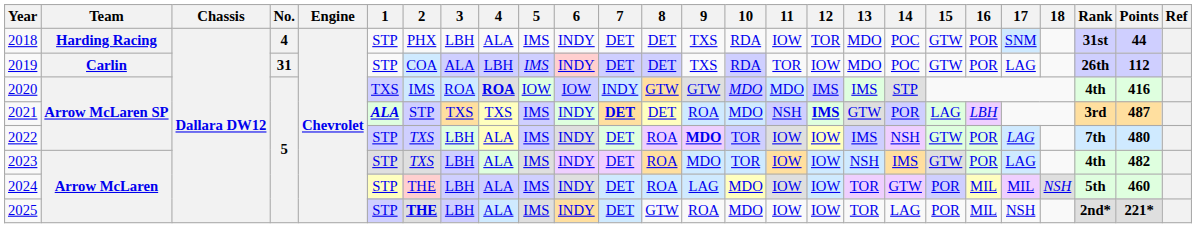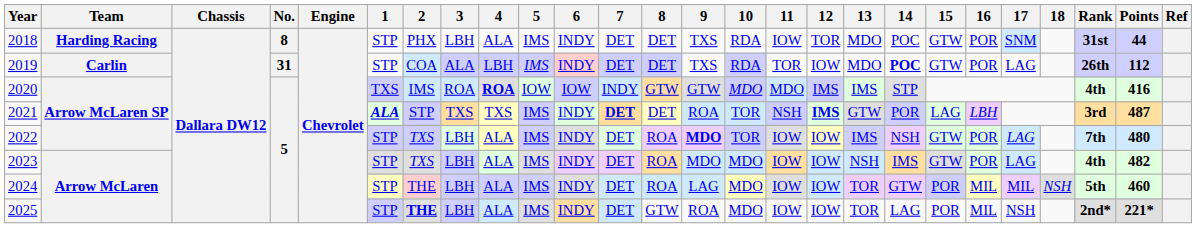 <table class="wikitable" style="text-align:center; font-size:85%">
 <tr>
 <th>Year</th>
 <th>Team</th>
 <th>Chassis</th>
 <th>No.</th>
 <th>Engine</th>
 <th>1</th>
 <th>2</th>
 <th>3</th>
 <th>4</th>
 <th>5</th>
 <th>6</th>
 <th>7</th>
 <th>8</th>
 <th>9</th>
 <th>10</th>
 <th>11</th>
 <th>12</th>
 <th>13</th>
 <th>14</th>
 <th>15</th>
 <th>16</th>
 <th>17</th>
 <th>18</th>
 <th>Rank</th>
 <th>Points</th>
 <th>Ref</th>
 </tr>
 <tr>
 <td><a href='#'>2018</a></td>
 <th nowrap><a href='#'>Harding Racing</a></th>
 <th rowspan=8 nowrap><a href='#'>Dallara DW12</a></th>
-<th>4</th>
+<th>8</th>
 <th rowspan=8 nowrap><a href='#'>Chevrolet</a></th>
 <td><a href='#'>STP</a></td>
 <td><a href='#'>PHX</a></td>
 <td><a href='#'>LBH</a></td>
 <td><a href='#'>ALA</a></td>
 <td><a href='#'>IMS</a></td>
 <td><a href='#'>INDY</a></td>
 <td><a href='#'>DET</a></td>
 <td><a href='#'>DET</a></td>
 <td><a href='#'>TXS</a></td>
 <td><a href='#'>RDA</a></td>
 <td><a href='#'>IOW</a></td>
 <td><a href='#'>TOR</a></td>
 <td><a href='#'>MDO</a></td>
 <td><a href='#'>POC</a></td>
 <td><a href='#'>GTW</a></td>
 <td><a href='#'>POR</a></td>
 <td style="background:#CFEAFF;"><a href='#'>SNM</a><br></td>
 <td></td>
 <th style="background:#CFCFFF;">31st</th>
 <th style="background:#CFCFFF;">44</th>
 <th></th>
 </tr>
 <tr>
 <td><a href='#'>2019</a></td>
 <th nowrap><a href='#'>Carlin</a></th>
 <th>31</th>
 <td><a href='#'>STP</a></td>
 <td style="background:#CFEAFF;"><a href='#'>COA</a><br></td>
 <td style="background:#CFCFFF;"><a href='#'>ALA</a><br></td>
 <td style="background:#CFCFFF;"><a href='#'>LBH</a><br></td>
 <td style="background:#CFCFFF;"><em><a href='#'>IMS</a></em><br></td>
 <td style="background:#FFCFCF;"><a href='#'>INDY</a><br></td>
 <td style="background:#CFCFFF;"><a href='#'>DET</a><br></td>
 <td style="background:#CFCFFF;"><a href='#'>DET</a><br></td>
 <td><a href='#'>TXS</a><br><small> </small></td>
 <td style="background:#CFCFFF;"><a href='#'>RDA</a><br></td>
 <td><a href='#'>TOR</a><br><small> </small></td>
 <td><a href='#'>IOW</a><br><small> </small></td>
 <td><a href='#'>MDO</a><br><small> </small></td>
-<td><a href='#'>POC</a><br><small> </small></td>
+<td><strong><a href='#'>POC</a><br><small> </small></strong></td>
 <td><a href='#'>GTW</a><br><small> </small></td>
 <td><a href='#'>POR</a><br><small> </small></td>
 <td><a href='#'>LAG</a><br><small> </small></td>
 <td></td>
 <th style="background:#CFCFFF;">26th</th>
 <th style="background:#CFCFFF;">112</th>
 <th></th>
 </tr>
 <tr>
 <td><a href='#'>2020</a></td>
 <th rowspan=3 nowrap><a href='#'>Arrow McLaren SP</a></th>
 <th rowspan=6>5</th>
 <td style="background:#CFCFFF;"><a href='#'>TXS</a><br></td>
 <td style="background:#CFEAFF;"><a href='#'>IMS</a><br></td>
 <td style="background:#CFEAFF;"><a href='#'>ROA</a><br></td>
 <td style="background:#DFDFDF;"><strong><a href='#'>ROA</a></strong><br></td>
 <td style="background:#DFFFDF;"><a href='#'>IOW</a><br></td>
 <td style="background:#CFCFFF;"><a href='#'>IOW</a><br></td>
 <td style="background:#CFEAFF;"><a href='#'>INDY</a><br></td>
 <td style="background:#FFDF9F;"><a href='#'>GTW</a><br></td>
 <td style="background:#DFDFDF;"><a href='#'>GTW</a><br></td>
 <td style="background:#CFCFFF;"><em><a href='#'>MDO</a></em><br></td>
 <td style="background:#CFEAFF;"><a href='#'>MDO</a><br></td>
 <td style="background:#CFCFFF;"><a href='#'>IMS</a><br></td>
 <td style="background:#DFFFDF;"><a href='#'>IMS</a><br></td>
 <td style="background:#DFDFDF;"><a href='#'>STP</a><br></td>
 <td colspan=4></td>
 <th style="background:#DFFFDF;">4th</th>
 <th style="background:#DFFFDF;">416</th>
 <th></th>
 </tr>
 <tr>
 <td><a href='#'>2021</a></td>
 <td style="background:#DFFFDF;"><strong><em><a href='#'>ALA</a></em></strong><br></td>
 <td style="background:#CFCFFF;"><a href='#'>STP</a><br></td>
 <td style="background:#FFDF9F;"><a href='#'>TXS</a><br></td>
 <td style="background:#FFFFBF;"><a href='#'>TXS</a><br></td>
 <td style="background:#CFCFFF;"><a href='#'>IMS</a><br></td>
 <td style="background:#DFFFDF;"><a href='#'>INDY</a><br></td>
 <td style="background:#FFDF9F;"><strong><a href='#'>DET</a></strong><br></td>
 <td style="background:#FFFFBF;"><a href='#'>DET</a><br></td>
 <td style="background:#CFEAFF;"><a href='#'>ROA</a><br></td>
-<td style="background:#CFEAFF;"><a href='#'>MDO</a><br></td>
+<td style="background:#CFEAFF;"><a href='#'>TOR</a><br></td>
 <td style="background:#CFCFFF;"><a href='#'>NSH</a><br></td>
 <td style="background:#DFFFDF;"><strong><a href='#'>IMS</a></strong><br></td>
 <td style="background:#DFDFDF;"><a href='#'>GTW</a><br></td>
 <td style="background:#CFCFFF;"><a href='#'>POR</a><br></td>
 <td style="background:#DFFFDF;"><a href='#'>LAG</a><br></td>
 <td style="background:#EFCFFF;"><em><a href='#'>LBH</a></em><br></td>
 <td colspan=2></td>
 <th style="background:#FFDF9F;">3rd</th>
 <th style="background:#FFDF9F;">487</th>
 <th></th>
 </tr>
 <tr>
 <td><a href='#'>2022</a></td>
 <td style="background:#CFCFFF;"><a href='#'>STP</a><br></td>
 <td style="background:#CFCFFF;"><em><a href='#'>TXS</a></em><br></td>
 <td style="background:#DFFFDF;"><a href='#'>LBH</a><br></td>
 <td style="background:#FFFFBF;"><a href='#'>ALA</a><br></td>
 <td style="background:#CFCFFF;"><a href='#'>IMS</a><br></td>
 <td style="background:#DFDFDF;"><a href='#'>INDY</a><br></td>
 <td style="background:#DFFFDF;"><a href='#'>DET</a><br></td>
 <td style="background:#EFCFFF;"><a href='#'>ROA</a><br></td>
 <td style="background:#EFCFFF;"><strong><a href='#'>MDO</a></strong><br></td>
 <td style="background:#CFCFFF;"><a href='#'>TOR</a><br></td>
 <td style="background:#DFDFDF;"><a href='#'>IOW</a><br></td>
 <td style="background:#FFFFBF;"><a href='#'>IOW</a><br></td>
 <td style="background:#CFCFFF;"><a href='#'>IMS</a><br></td>
 <td style="background:#EFCFFF;"><a href='#'>NSH</a><br></td>
 <td style="background:#DFFFDF;"><a href='#'>GTW</a><br></td>
 <td style="background:#DFFFDF;"><a href='#'>POR</a><br></td>
 <td style="background:#CFEAFF;"><em><a href='#'>LAG</a></em><br></td>
 <td></td>
 <th style="background:#CFEAFF;">7th</th>
 <th style="background:#CFEAFF;">480</th>
 <th></th>
 </tr>
 <tr>
 <td><a href='#'>2023</a></td>
 <th rowspan=3><a href='#'>Arrow McLaren</a></th>
 <td style="background:#DFDFDF;"><a href='#'>STP</a><br></td>
 <td style="background:#DFDFDF;"><em><a href='#'>TXS</a></em><br></td>
 <td style="background:#CFCFFF;"><a href='#'>LBH</a><br></td>
 <td style="background:#DFFFDF;"><a href='#'>ALA</a><br></td>
 <td style="background:#DFDFDF;"><a href='#'>IMS</a><br></td>
 <td style="background:#EFCFFF;"><a href='#'>INDY</a><br></td>
 <td style="background:#EFCFFF;"><a href='#'>DET</a><br></td>
 <td style="background:#FFDF9F;"><a href='#'>ROA</a><br></td>
 <td style="background:#CFEAFF;"><a href='#'>MDO</a><br></td>
-<td style="background:#CFEAFF;"><a href='#'>TOR</a><br></td>
+<td style="background:#CFEAFF;"><a href='#'>MDO</a><br></td>
 <td style="background:#FFDF9F;"><a href='#'>IOW</a><br></td>
 <td style="background:#CFEAFF;"><a href='#'>IOW</a><br></td>
 <td style="background:#CFEAFF;"><a href='#'>NSH</a><br></td>
 <td style="background:#FFDF9F;"><a href='#'>IMS</a><br></td>
 <td style="background:#DFDFDF;"><a href='#'>GTW</a><br></td>
 <td style="background:#DFFFDF;"><a href='#'>POR</a><br></td>
 <td style="background:#CFEAFF;"><a href='#'>LAG</a><br></td>
 <td></td>
 <th style="background:#DFFFDF;">4th</th>
 <th style="background:#DFFFDF;">482</th>
 <th></th>
 </tr>
 <tr>
 <td><a href='#'>2024</a></td>
 <td style="background:#FFFFBF;"><a href='#'>STP</a><br></td>
 <td style="background:#FFCFCF;"><a href='#'>THE</a><br></td>
 <td style="background:#CFCFFF;"><a href='#'>LBH</a><br></td>
 <td style="background:#CFCFFF;"><a href='#'>ALA</a><br></td>
 <td style="background:#CFCFFF;"><a href='#'>IMS</a><br></td>
 <td style="background:#DFDFDF;"><a href='#'>INDY</a><br></td>
 <td style="background:#CFEAFF;"><a href='#'>DET</a><br></td>
 <td style="background:#CFEAFF;"><a href='#'>ROA</a><br></td>
 <td style="background:#CFEAFF;"><a href='#'>LAG</a><br></td>
 <td style="background:#FFFFBF;"><a href='#'>MDO</a><br></td>
 <td style="background:#DFDFDF;"><a href='#'>IOW</a><br></td>
 <td style="background:#CFEAFF;"><a href='#'>IOW</a><br></td>
 <td style="background:#EFCFFF;"><a href='#'>TOR</a><br></td>
 <td style="background:#EFCFFF;"><a href='#'>GTW</a><br></td>
 <td style="background:#CFCFFF;"><a href='#'>POR</a><br></td>
 <td style="background:#FFFFBF;"><a href='#'>MIL</a><br></td>
 <td style="background:#EFCFFF;"><a href='#'>MIL</a><br></td>
 <td style="background:#DFDFDF;"><em><a href='#'>NSH</a></em><br></td>
 <th style="background:#DFFFDF;">5th</th>
 <th style="background:#DFFFDF;">460</th>
 <th></th>
 </tr>
 <tr>
 <td><a href='#'>2025</a></td>
 <td style="background:#CFCFFF;"><a href='#'>STP</a><br></td>
 <td style="background:#DFDFDF;"><strong><a href='#'>THE</a></strong><br></td>
 <td style="background:#CFCFFF;"><a href='#'>LBH</a><br></td>
 <td style="background:#CFEAFF;"><a href='#'>ALA</a><br></td>
 <td style="background:#DFDFDF;"><a href='#'>IMS</a><br></td>
 <td style="background:#FFDF9F;"><a href='#'>INDY</a><br></td>
 <td style="background:#CFEAFF;"><a href='#'>DET</a><br></td>
 <td><a href='#'>GTW</a><br></td>
 <td><a href='#'>ROA</a><br></td>
 <td><a href='#'>MDO</a><br></td>
 <td><a href='#'>IOW</a><br></td>
 <td><a href='#'>IOW</a><br></td>
 <td><a href='#'>TOR</a><br></td>
 <td><a href='#'>LAG</a><br></td>
 <td><a href='#'>POR</a><br></td>
 <td><a href='#'>MIL</a><br></td>
 <td><a href='#'>NSH</a><br></td>
 <td></td>
 <th style="background:#DFDFDF;">2nd*</th>
 <th style="background:#DFDFDF;">221*</th>
 <th></th>
 </tr>
 </table>
